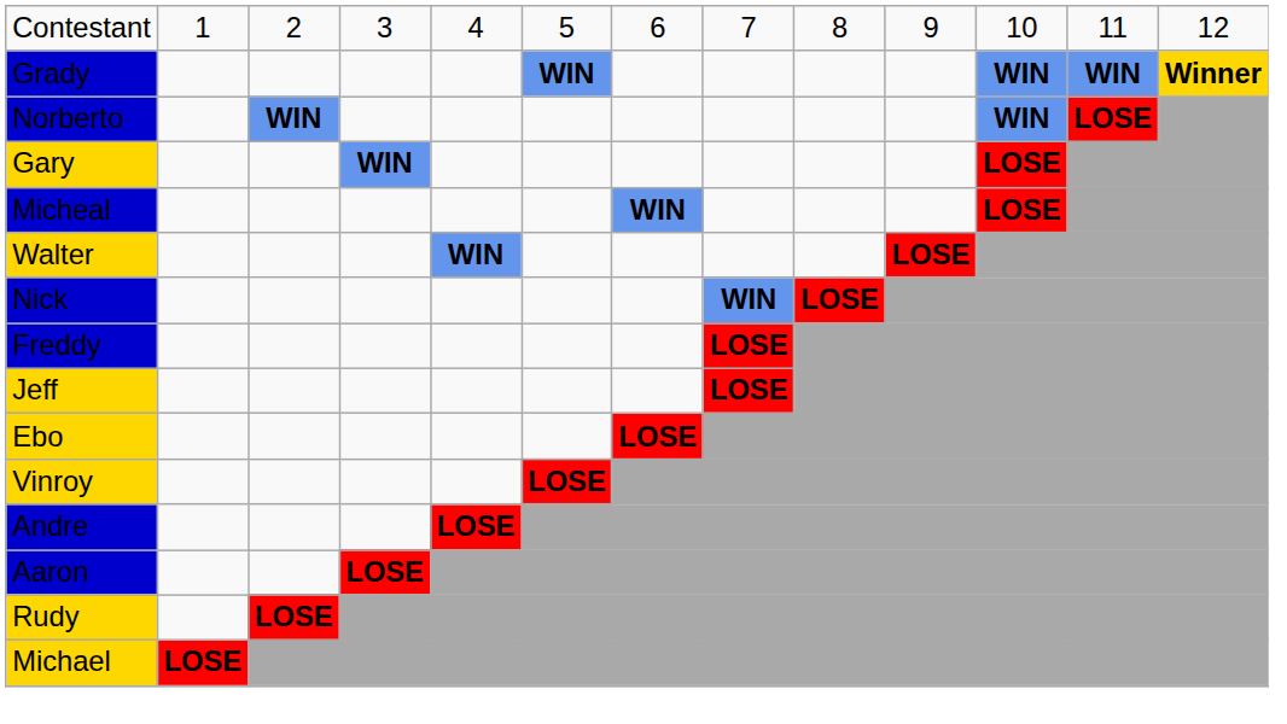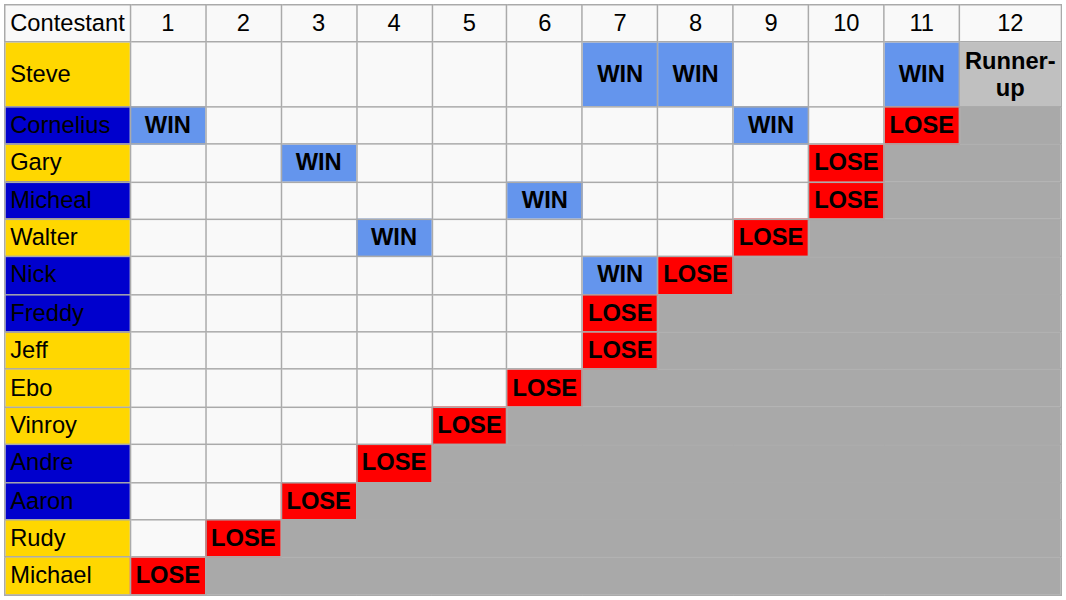 <table class="wikitable" style="text-align:center">
 <tr>
 <td>Contestant</td>
 <td>1</td>
 <td>2</td>
 <td>3</td>
 <td>4</td>
 <td>5</td>
 <td>6</td>
 <td>7</td>
 <td>8</td>
 <td>9</td>
 <td>10</td>
 <td>11</td>
 <td>12</td>
 </tr>
 <tr>
-<td align="left" style="background:mediumblue"><span>Grady</span></td>
+<td align="left" style="background:gold">Steve</td>
 <td></td>
 <td></td>
-<td></td>
-<td></td>
-<td style="background:cornflowerblue"><strong>WIN</strong></td>
 <td></td>
 <td></td>
 <td></td>
 <td></td>
 <td style="background:cornflowerblue"><strong>WIN</strong></td>
 <td style="background:cornflowerblue"><strong>WIN</strong></td>
-<td style="background:gold"><strong>Winner</strong></td>
+<td></td>
+<td></td>
+<td style="background:cornflowerblue"><strong>WIN</strong></td>
+<td style="background:silver"><strong>Runner-up</strong></td>
 </tr>
 <tr>
-<td align="left" style="background:mediumblue"><span>Norberto</span></td>
-<td></td>
+<td align="left" style="background:mediumblue"><span>Cornelius</span></td>
 <td style="background:cornflowerblue"><strong>WIN</strong></td>
 <td></td>
 <td></td>
 <td></td>
 <td></td>
 <td></td>
 <td></td>
 <td></td>
 <td style="background:cornflowerblue"><strong>WIN</strong></td>
+<td></td>
 <td style="background:red"><strong>LOSE</strong></td>
 <td style="background:darkgray"></td>
 </tr>
 <tr>
 <td align="left" style="background:gold">Gary</td>
 <td></td>
 <td></td>
 <td style="background:cornflowerblue"><strong>WIN</strong></td>
 <td></td>
 <td></td>
 <td></td>
 <td></td>
 <td></td>
 <td></td>
 <td style="background:red"><strong>LOSE</strong></td>
 <td style="background:darkgray" colspan="2"></td>
 </tr>
 <tr>
 <td align="left" style="background:mediumblue"><span>Micheal</span></td>
 <td></td>
 <td></td>
 <td></td>
 <td></td>
 <td></td>
 <td style="background:cornflowerblue"><strong>WIN</strong></td>
 <td></td>
 <td></td>
 <td></td>
 <td style="background:red"><strong>LOSE</strong></td>
 <td style="background:darkgray" colspan="2"></td>
 </tr>
 <tr>
 <td align="left" style="background:gold">Walter</td>
 <td></td>
 <td></td>
 <td></td>
 <td style="background:cornflowerblue"><strong>WIN</strong></td>
 <td></td>
 <td></td>
 <td></td>
 <td></td>
 <td style="background:red"><strong>LOSE</strong></td>
 <td style="background:darkgray" colspan="3"></td>
 </tr>
 <tr>
 <td align="left" style="background:mediumblue"><span>Nick</span></td>
 <td></td>
 <td></td>
 <td></td>
 <td></td>
 <td></td>
 <td></td>
 <td style="background:cornflowerblue"><strong>WIN</strong></td>
 <td style="background:red"><strong>LOSE</strong></td>
 <td style="background:darkgray" colspan="4"></td>
 </tr>
 <tr>
 <td align="left" style="background:mediumblue"><span>Freddy</span></td>
 <td></td>
 <td></td>
 <td></td>
 <td></td>
 <td></td>
 <td></td>
 <td style="background:red"><strong>LOSE</strong></td>
 <td style="background:darkgray" colspan="5"></td>
 </tr>
 <tr>
 <td align="left" style="background:gold">Jeff</td>
 <td></td>
 <td></td>
 <td></td>
 <td></td>
 <td></td>
 <td></td>
 <td style="background:red"><strong>LOSE</strong></td>
 <td style="background:darkgray" colspan="5"></td>
 </tr>
 <tr>
 <td align="left" style="background:gold">Ebo</td>
 <td></td>
 <td></td>
 <td></td>
 <td></td>
 <td></td>
 <td style="background:red"><strong>LOSE</strong></td>
 <td style="background:darkgray" colspan="6"></td>
 </tr>
 <tr>
 <td align="left" style="background:gold">Vinroy</td>
 <td></td>
 <td></td>
 <td></td>
 <td></td>
 <td style="background:red"><strong>LOSE</strong></td>
 <td style="background:darkgray" colspan="7"></td>
 </tr>
 <tr>
 <td align="left" style="background:mediumblue"><span>Andre</span></td>
 <td></td>
 <td></td>
 <td></td>
 <td style="background:red"><strong>LOSE</strong></td>
 <td style="background:darkgray" colspan="8"></td>
 </tr>
 <tr>
 <td align="left" style="background:mediumblue"><span>Aaron</span></td>
 <td></td>
 <td></td>
 <td style="background:red"><strong>LOSE</strong></td>
 <td style="background:darkgray" colspan="9"></td>
 </tr>
 <tr>
 <td align="left" style="background:gold">Rudy</td>
 <td></td>
 <td style="background:red"><strong>LOSE</strong></td>
 <td style="background:darkgray" colspan="10"></td>
 </tr>
 <tr>
 <td align="left" style="background:gold">Michael</td>
 <td style="background:red"><strong>LOSE</strong></td>
 <td style="background:darkgray" colspan="11"></td>
 </tr>
 <tr>
 </tr>
 </table>
